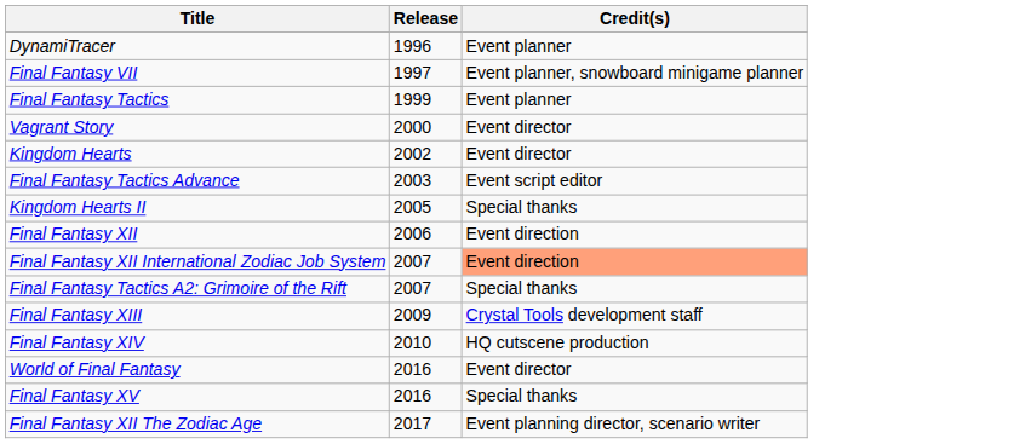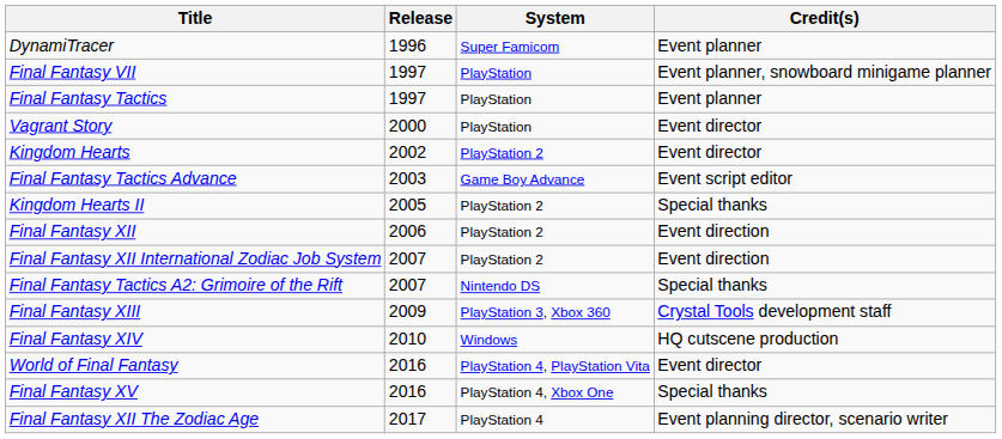 <table class="wikitable">
 <tr>
 <th>Title</th>
 <th>Release</th>
+<th>System</th>
 <th>Credit(s)</th>
 </tr>
 <tr>
 <td><em>DynamiTracer</em></td>
 <td>1996</td>
+<td><small><a href='#'>Super Famicom</a></small></td>
 <td>Event planner</td>
 </tr>
 <tr>
 <td><em><a href='#'>Final Fantasy VII</a></em></td>
 <td>1997</td>
+<td><small><a href='#'>PlayStation</a></small></td>
 <td>Event planner, snowboard minigame planner</td>
 </tr>
 <tr>
 <td><em><a href='#'>Final Fantasy Tactics</a></em></td>
-<td>1999</td>
+<td>1997</td>
+<td><small>PlayStation</small></td>
 <td>Event planner</td>
 </tr>
 <tr>
 <td><em><a href='#'>Vagrant Story</a></em></td>
 <td>2000</td>
+<td><small>PlayStation</small></td>
 <td>Event director</td>
 </tr>
 <tr>
 <td><em><a href='#'>Kingdom Hearts</a></em></td>
 <td>2002</td>
+<td><small><a href='#'>PlayStation 2</a></small></td>
 <td>Event director</td>
 </tr>
 <tr>
 <td><em><a href='#'>Final Fantasy Tactics Advance</a></em></td>
 <td>2003</td>
+<td><small><a href='#'>Game Boy Advance</a></small></td>
 <td>Event script editor</td>
 </tr>
 <tr>
 <td><em><a href='#'>Kingdom Hearts II</a></em></td>
 <td>2005</td>
+<td><small>PlayStation 2</small></td>
 <td>Special thanks</td>
 </tr>
 <tr>
 <td><em><a href='#'>Final Fantasy XII</a></em></td>
 <td>2006</td>
+<td><small>PlayStation 2</small></td>
 <td>Event direction</td>
 </tr>
 <tr>
 <td><em><a href='#'>Final Fantasy XII International Zodiac Job System</a></em></td>
 <td>2007</td>
-<td style="background: lightsalmon;">Event direction</td>
+<td><small>PlayStation 2</small></td>
+<td>Event direction</td>
 </tr>
 <tr>
 <td><em><a href='#'>Final Fantasy Tactics A2: Grimoire of the Rift</a></em></td>
 <td>2007</td>
+<td><small><a href='#'>Nintendo DS</a></small></td>
 <td>Special thanks</td>
 </tr>
 <tr>
 <td><em><a href='#'>Final Fantasy XIII</a></em></td>
 <td>2009</td>
+<td><small><a href='#'>PlayStation 3</a>, <a href='#'>Xbox 360</a></small></td>
 <td><a href='#'>Crystal Tools</a> development staff</td>
 </tr>
 <tr>
 <td><em><a href='#'>Final Fantasy XIV</a></em></td>
 <td>2010</td>
+<td><small><a href='#'>Windows</a></small></td>
 <td>HQ cutscene production</td>
 </tr>
 <tr>
 <td><em><a href='#'>World of Final Fantasy</a></em></td>
 <td>2016</td>
+<td><small><a href='#'>PlayStation 4</a>, <a href='#'>PlayStation Vita</a></small></td>
 <td>Event director</td>
 </tr>
 <tr>
 <td><em><a href='#'>Final Fantasy XV</a></em></td>
 <td>2016</td>
+<td><small>PlayStation 4, <a href='#'>Xbox One</a></small></td>
 <td>Special thanks</td>
 </tr>
 <tr>
 <td><em><a href='#'>Final Fantasy XII The Zodiac Age</a></em></td>
 <td>2017</td>
+<td><small>PlayStation 4</small></td>
 <td>Event planning director, scenario writer</td>
 </tr>
 </table>
